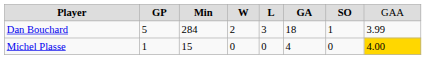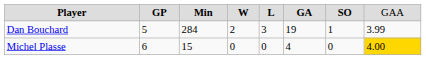 <table class="wikitable" style="width:50%;">
 <tr style="text-align:center; background:#ddd;">
 <td><strong>Player</strong></td>
 <td><strong>GP</strong></td>
 <td><strong>Min</strong></td>
 <td><strong>W</strong></td>
 <td><strong>L</strong></td>
 <td><strong>GA</strong></td>
 <td><strong>SO</strong></td>
 <td>GAA</td>
 </tr>
 <tr>
 <td><a href='#'>Dan Bouchard</a></td>
 <td>5</td>
 <td>284</td>
 <td>2</td>
 <td>3</td>
-<td>18</td>
+<td>19</td>
 <td>1</td>
 <td>3.99</td>
 </tr>
 <tr>
 <td><a href='#'>Michel Plasse</a></td>
-<td>1</td>
+<td>6</td>
 <td>15</td>
 <td>0</td>
 <td>0</td>
 <td>4</td>
 <td>0</td>
 <td style="background: gold;">4.00</td>
 </tr>
 </table>
